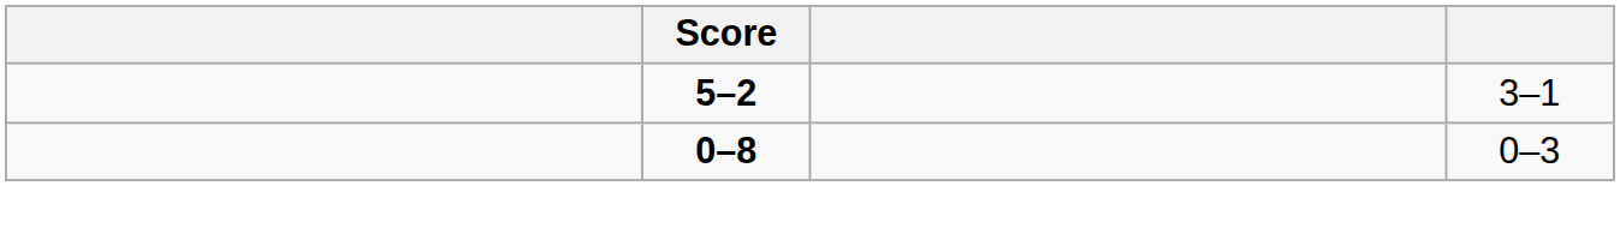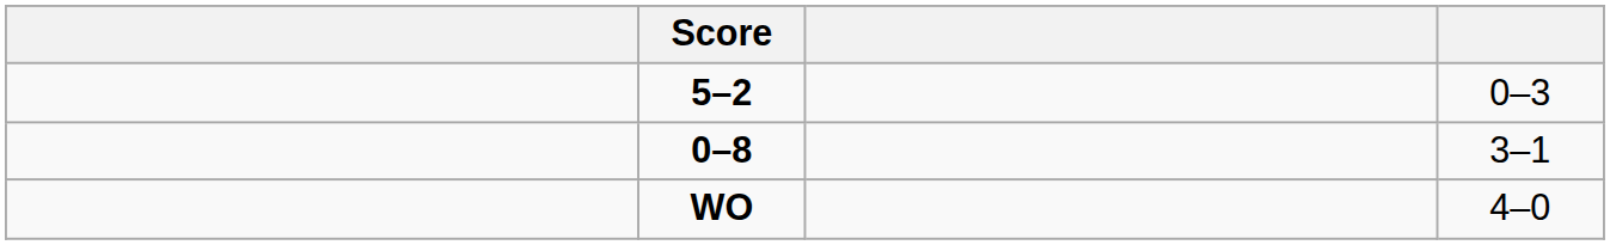 <table class="wikitable" style="text-align: center; ">
 <tr>
 <th align="right" width="270"></th>
 <th width="65">Score</th>
 <th align="left" width="270"></th>
 <th width="65"></th>
 </tr>
 <tr>
 <td align="left"><strong></strong></td>
 <td><strong>5–2</strong></td>
 <td align="left"></td>
-<td>3–1 <strong></strong></td>
+<td>0–3 <strong></strong></td>
 </tr>
 <tr>
 <td align="left"></td>
 <td><strong>0–8</strong></td>
 <td align="left"><strong></strong></td>
-<td>0–3 <strong></strong></td>
+<td>3–1 <strong></strong></td>
+</tr>
+<tr>
+<td align="left"><strong></strong></td>
+<td><strong>WO</strong></td>
+<td align="left"></td>
+<td>4–0 <strong></strong></td>
 </tr>
 </table>
